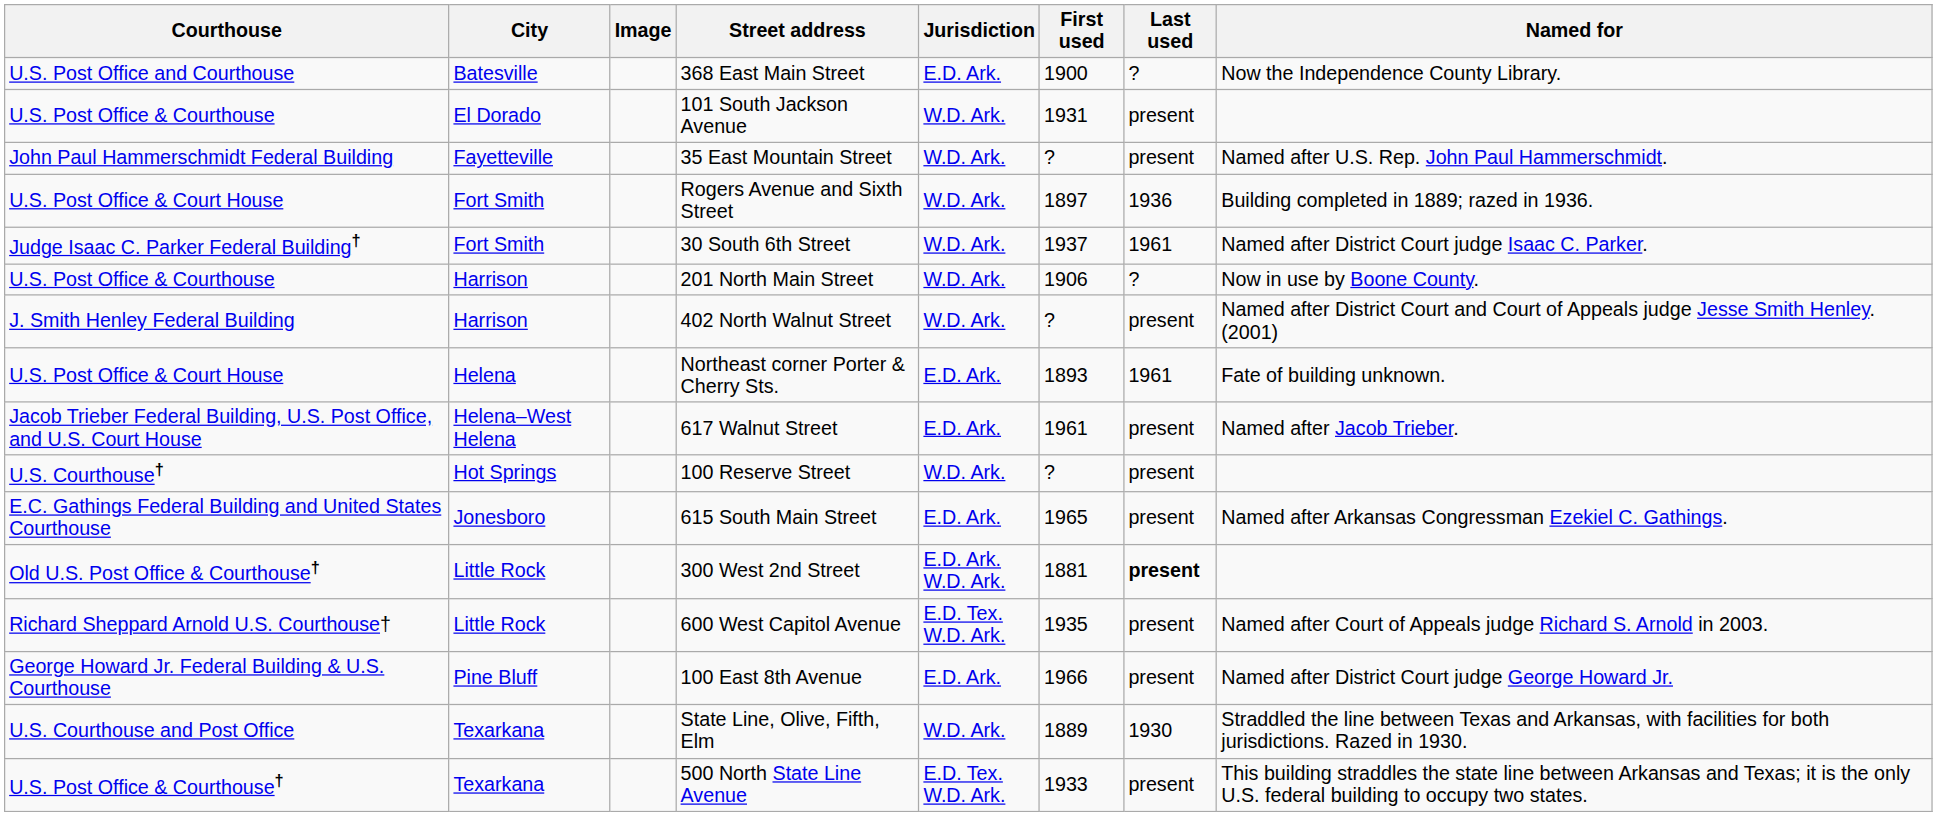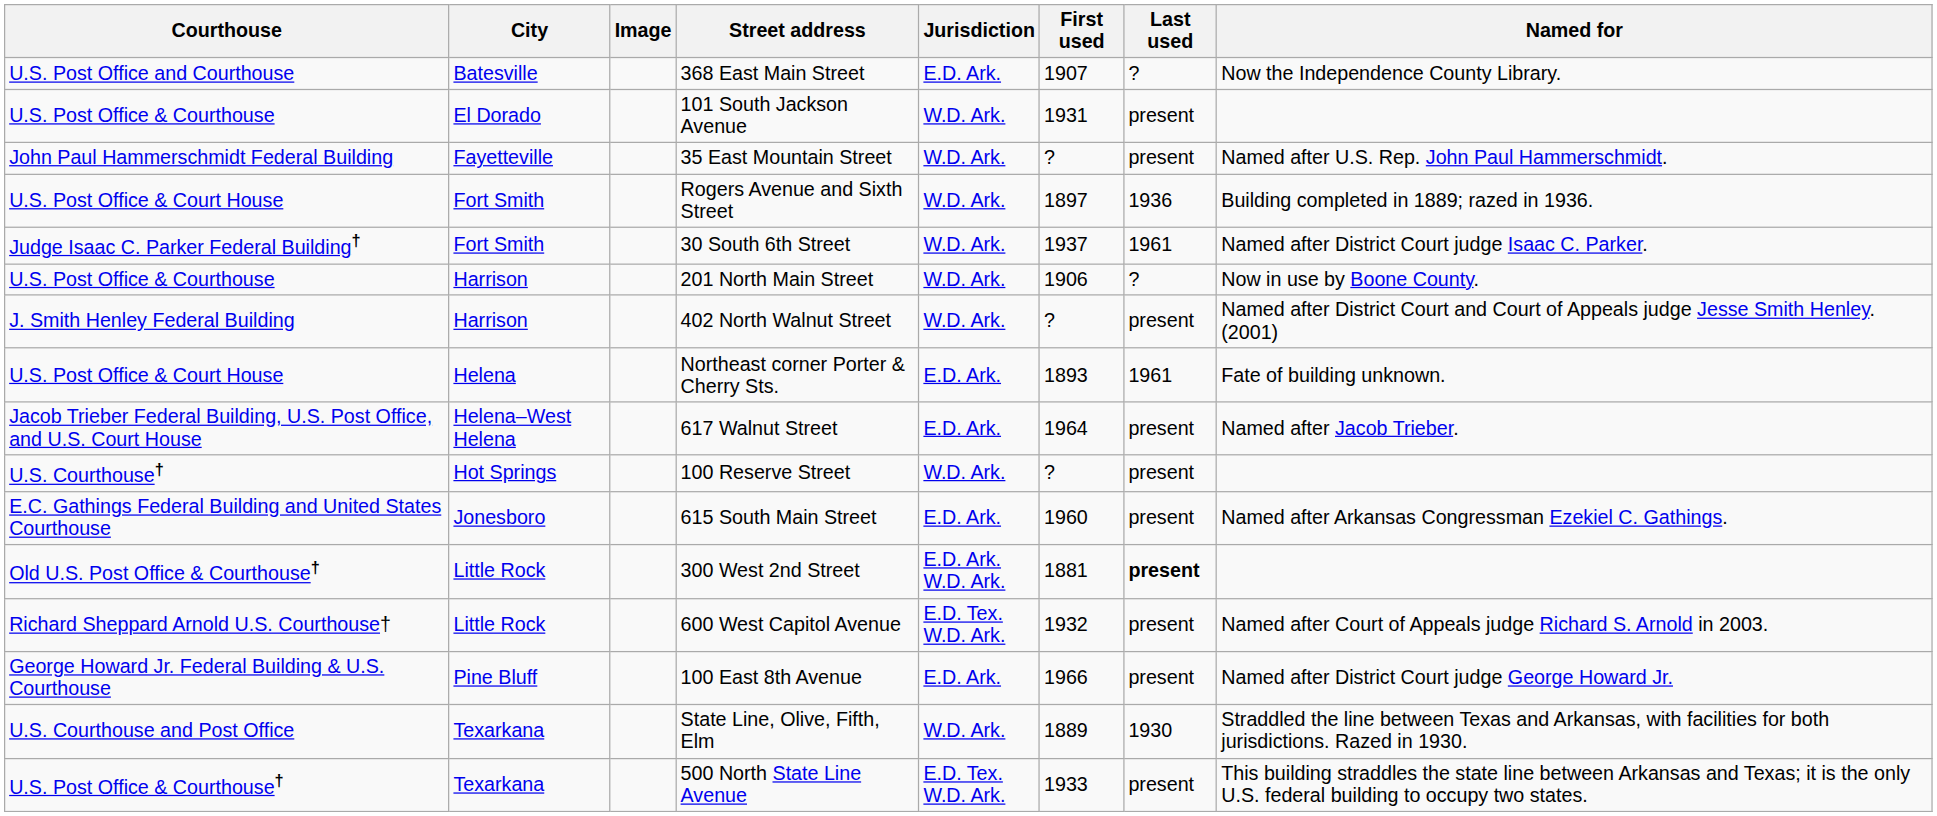 <table class="wikitable sortable sticky-header sort-under">
 <tr>
 <th>Courthouse</th>
 <th>City</th>
 <th class="unsortable">Image</th>
 <th>Street address</th>
 <th>Jurisdiction</th>
 <th>First used</th>
 <th>Last used</th>
 <th class="unsortable">Named for</th>
 </tr>
 <tr>
 <td><a href='#'>U.S. Post Office and Courthouse</a></td>
 <td><a href='#'>Batesville</a></td>
 <td></td>
 <td>368 East Main Street</td>
 <td><a href='#'>E.D. Ark.</a></td>
-<td>1900</td>
+<td>1907</td>
 <td>?</td>
 <td>Now the Independence County Library.</td>
 </tr>
 <tr>
 <td><a href='#'>U.S. Post Office & Courthouse</a></td>
 <td><a href='#'>El Dorado</a></td>
 <td></td>
 <td>101 South Jackson Avenue</td>
 <td><a href='#'>W.D. Ark.</a></td>
 <td>1931</td>
 <td>present</td>
 <td></td>
 </tr>
 <tr>
 <td><a href='#'>John Paul Hammerschmidt Federal Building</a></td>
 <td><a href='#'>Fayetteville</a></td>
 <td></td>
 <td>35 East Mountain Street</td>
 <td><a href='#'>W.D. Ark.</a></td>
 <td>?</td>
 <td>present</td>
 <td>Named after U.S. Rep. <a href='#'>John Paul Hammerschmidt</a>.</td>
 </tr>
 <tr>
 <td><a href='#'>U.S. Post Office & Court House</a></td>
 <td><a href='#'>Fort Smith</a></td>
 <td></td>
 <td>Rogers Avenue and Sixth Street</td>
 <td><a href='#'>W.D. Ark.</a></td>
 <td>1897</td>
 <td>1936</td>
 <td>Building completed in 1889; razed in 1936.</td>
 </tr>
 <tr>
 <td><a href='#'>Judge Isaac C. Parker Federal Building</a><strong><sup>†</sup></strong></td>
 <td><a href='#'>Fort Smith</a></td>
 <td></td>
 <td>30 South 6th Street</td>
 <td><a href='#'>W.D. Ark.</a></td>
 <td>1937</td>
 <td>1961</td>
 <td>Named after District Court judge <a href='#'>Isaac C. Parker</a>.</td>
 </tr>
 <tr>
 <td><a href='#'>U.S. Post Office & Courthouse</a></td>
 <td><a href='#'>Harrison</a></td>
 <td></td>
 <td>201 North Main Street</td>
 <td><a href='#'>W.D. Ark.</a></td>
 <td>1906</td>
 <td>?</td>
 <td>Now in use by <a href='#'>Boone County</a>.</td>
 </tr>
 <tr>
 <td><a href='#'>J. Smith Henley Federal Building</a></td>
 <td><a href='#'>Harrison</a></td>
 <td></td>
 <td>402 North Walnut Street</td>
 <td><a href='#'>W.D. Ark.</a></td>
 <td>?</td>
 <td>present</td>
 <td>Named after District Court and Court of Appeals judge <a href='#'>Jesse Smith Henley</a>. (2001)</td>
 </tr>
 <tr>
 <td><a href='#'>U.S. Post Office & Court House</a></td>
 <td><a href='#'>Helena</a></td>
 <td></td>
 <td>Northeast corner Porter & Cherry Sts.</td>
 <td><a href='#'>E.D. Ark.</a></td>
 <td>1893</td>
 <td>1961</td>
 <td>Fate of building unknown.</td>
 </tr>
 <tr>
 <td><a href='#'>Jacob Trieber Federal Building, U.S. Post Office, and U.S. Court House</a></td>
 <td><a href='#'>Helena–West Helena</a></td>
 <td></td>
 <td>617 Walnut Street</td>
 <td><a href='#'>E.D. Ark.</a></td>
-<td>1961</td>
+<td>1964</td>
 <td>present</td>
 <td>Named after <a href='#'>Jacob Trieber</a>.</td>
 </tr>
 <tr>
 <td><a href='#'>U.S. Courthouse</a><strong><sup>†</sup></strong></td>
 <td><a href='#'>Hot Springs</a></td>
 <td></td>
 <td>100 Reserve Street</td>
 <td><a href='#'>W.D. Ark.</a></td>
 <td>?</td>
 <td>present</td>
 <td></td>
 </tr>
 <tr>
 <td><a href='#'>E.C. Gathings Federal Building and United States Courthouse</a></td>
 <td><a href='#'>Jonesboro</a></td>
 <td></td>
 <td>615 South Main Street</td>
 <td><a href='#'>E.D. Ark.</a></td>
-<td>1965</td>
+<td>1960</td>
 <td>present</td>
 <td>Named after Arkansas Congressman <a href='#'>Ezekiel C. Gathings</a>.</td>
 </tr>
 <tr>
 <td><a href='#'>Old U.S. Post Office & Courthouse</a><strong><sup>†</sup></strong></td>
 <td><a href='#'>Little Rock</a></td>
 <td></td>
 <td>300 West 2nd Street</td>
 <td><a href='#'>E.D. Ark.</a><br><a href='#'>W.D. Ark.</a></td>
 <td>1881</td>
 <td><strong>present</strong></td>
 <td></td>
 </tr>
 <tr>
 <td><a href='#'>Richard Sheppard Arnold U.S. Courthouse</a>†</td>
 <td><a href='#'>Little Rock</a></td>
 <td></td>
 <td>600 West Capitol Avenue</td>
 <td><a href='#'>E.D. Tex.</a><br><a href='#'>W.D. Ark.</a></td>
-<td>1935</td>
+<td>1932</td>
 <td>present</td>
 <td>Named after Court of Appeals judge <a href='#'>Richard S. Arnold</a> in 2003.</td>
 </tr>
 <tr>
 <td><a href='#'>George Howard Jr. Federal Building & U.S. Courthouse</a></td>
 <td><a href='#'>Pine Bluff</a></td>
 <td></td>
 <td>100 East 8th Avenue</td>
 <td><a href='#'>E.D. Ark.</a></td>
 <td>1966</td>
 <td>present</td>
 <td>Named after District Court judge <a href='#'>George Howard Jr.</a></td>
 </tr>
 <tr>
 <td><a href='#'>U.S. Courthouse and Post Office</a></td>
 <td><a href='#'>Texarkana</a></td>
 <td></td>
 <td>State Line, Olive, Fifth, Elm</td>
 <td><a href='#'>W.D. Ark.</a></td>
 <td>1889</td>
 <td>1930</td>
 <td>Straddled the line between Texas and Arkansas, with facilities for both jurisdictions. Razed in 1930.</td>
 </tr>
 <tr>
 <td><a href='#'>U.S. Post Office & Courthouse</a><strong><sup>†</sup></strong></td>
 <td><a href='#'>Texarkana</a></td>
 <td></td>
 <td>500 North <a href='#'>State Line Avenue</a></td>
 <td><a href='#'>E.D. Tex.</a><br><a href='#'>W.D. Ark.</a></td>
 <td>1933</td>
 <td>present</td>
 <td>This building straddles the state line between Arkansas and Texas; it is the only U.S. federal building to occupy two states.</td>
 </tr>
 </table>
